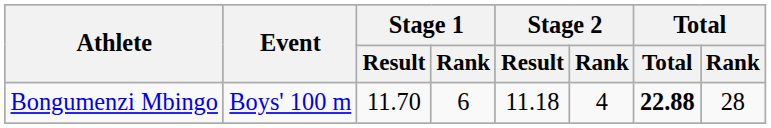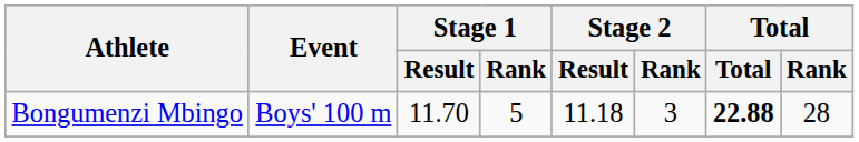 <table class="wikitable" style="font-size:90%">
 <tr>
 <th rowspan=2>Athlete</th>
 <th rowspan=2>Event</th>
 <th colspan=2>Stage 1</th>
 <th colspan=2>Stage 2</th>
 <th colspan=2>Total</th>
 </tr>
 <tr style="font-size:95%">
 <th>Result</th>
 <th>Rank</th>
 <th>Result</th>
 <th>Rank</th>
 <th>Total</th>
 <th>Rank</th>
 </tr>
 <tr align=center>
 <td align=left><a href='#'>Bongumenzi Mbingo</a></td>
 <td align=left><a href='#'>Boys' 100 m</a></td>
 <td>11.70</td>
-<td>6</td>
+<td>5</td>
 <td>11.18</td>
-<td>4</td>
+<td>3</td>
 <td><strong>22.88</strong></td>
 <td>28</td>
 </tr>
 </table>
